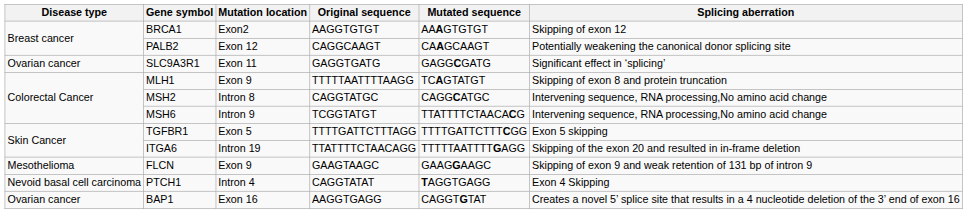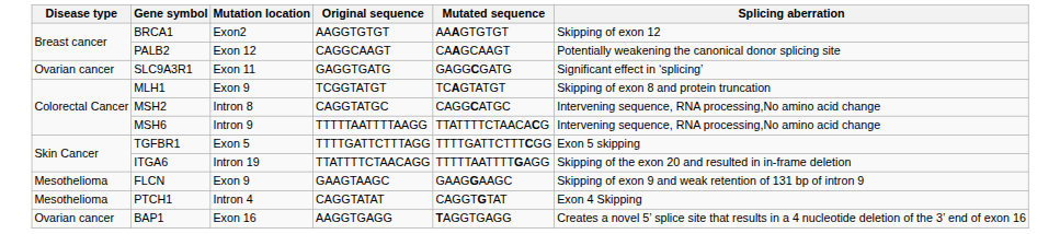 <table class="wikitable" style="margin-left: auto; margin-right: auto; border: none;">
 <tr>
 <th scope="col"><strong>Disease type</strong></th>
 <th scope="col"><strong>Gene symbol</strong></th>
 <th scope="col"><strong>Mutation location</strong></th>
 <th scope="col"><strong>Original sequence</strong></th>
 <th scope="col"><strong>Mutated sequence</strong></th>
 <th scope="col"><strong>Splicing aberration</strong></th>
 </tr>
 <tr>
 <td rowspan="2">Breast cancer</td>
 <td>BRCA1</td>
 <td>Exon2</td>
 <td>AAGGTGTGT</td>
 <td>AA<span><strong>A</strong></span>GTGTGT</td>
 <td>Skipping of exon 12</td>
 </tr>
 <tr>
 <td>PALB2</td>
 <td>Exon 12</td>
 <td>CAGGCAAGT</td>
 <td>CA<span><strong>A</strong></span>GCAAGT</td>
 <td>Potentially weakening the canonical donor splicing site</td>
 </tr>
 <tr>
 <td>Ovarian cancer</td>
 <td>SLC9A3R1</td>
 <td>Exon 11</td>
 <td>GAGGTGATG</td>
 <td>GAGG<span><strong>C</strong></span>GATG</td>
 <td>Significant effect in ‘splicing’</td>
 </tr>
 <tr>
 <td colspan="1" rowspan="3">Colorectal Cancer</td>
 <td>MLH1</td>
 <td>Exon 9</td>
-<td>TTTTTAATTTTAAGG</td>
+<td>TCGGTATGT</td>
 <td>TC<span><strong>A</strong></span>GTATGT</td>
 <td>Skipping of exon 8 and protein truncation</td>
 </tr>
 <tr>
 <td>MSH2</td>
 <td>Intron 8</td>
 <td>CAGGTATGC</td>
 <td>CAGG<span><strong>C</strong></span>ATGC</td>
 <td>Intervening sequence, RNA processing,No amino acid change</td>
 </tr>
 <tr>
 <td>MSH6</td>
 <td>Intron 9</td>
-<td>TCGGTATGT</td>
+<td>TTTTTAATTTTAAGG</td>
 <td>TTATTTTCTAACA<span><strong>C</strong></span>G</td>
 <td>Intervening sequence, RNA processing,No amino acid change</td>
 </tr>
 <tr>
 <td rowspan="2">Skin Cancer</td>
 <td>TGFBR1</td>
 <td>Exon 5</td>
 <td>TTTTGATTCTTTAGG</td>
 <td>TTTTGATTCTTT<span><strong>C</strong></span>GG</td>
 <td>Exon 5 skipping</td>
 </tr>
 <tr>
 <td>ITGA6</td>
 <td>Intron 19</td>
 <td>TTATTTTCTAACAGG</td>
 <td>TTTTTAATTTT<span><strong>G</strong></span>AGG</td>
 <td>Skipping of the exon 20 and resulted in in-frame deletion</td>
 </tr>
 <tr>
 <td>Mesothelioma</td>
 <td>FLCN</td>
 <td>Exon 9</td>
 <td>GAAGTAAGC</td>
 <td>GAAG<span><strong>G</strong></span>AAGC</td>
 <td>Skipping of exon 9 and weak retention of 131 bp of intron 9</td>
 </tr>
 <tr>
-<td>Nevoid basal cell carcinoma</td>
+<td>Mesothelioma</td>
 <td>PTCH1</td>
 <td>Intron 4</td>
 <td>CAGGTATAT</td>
-<td><span><strong>T</strong></span>AGGTGAGG</td>
+<td>CAGGT<span><strong>G</strong></span>TAT</td>
 <td>Exon 4 Skipping </td>
 </tr>
 <tr>
 <td>Ovarian cancer</td>
 <td>BAP1</td>
 <td>Exon 16</td>
 <td>AAGGTGAGG</td>
-<td>CAGGT<span><strong>G</strong></span>TAT</td>
+<td><span><strong>T</strong></span>AGGTGAGG</td>
 <td>Creates a novel 5’ splice site that results in a 4 nucleotide deletion of the 3’ end of exon 16</td>
 </tr>
 </table>
